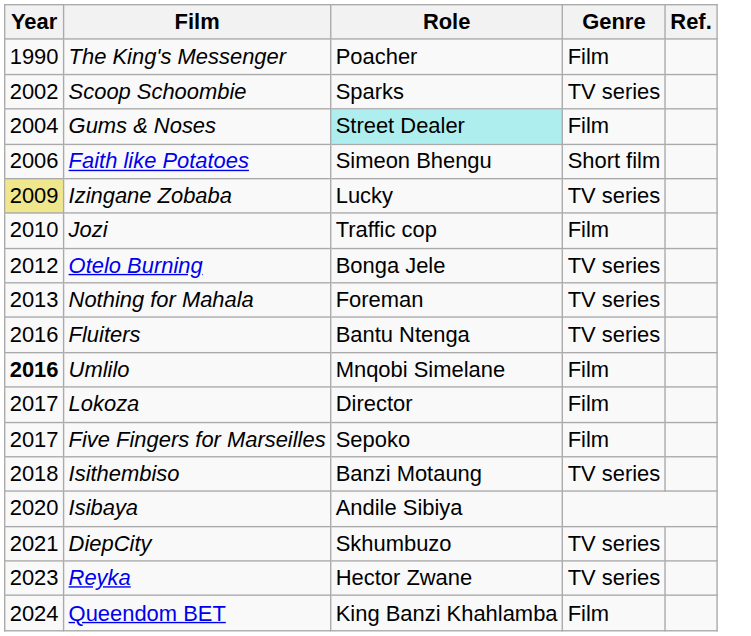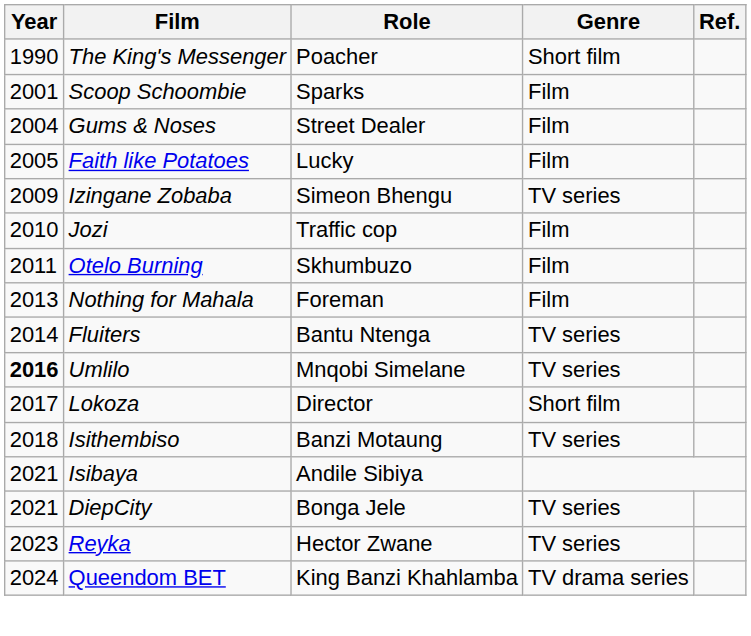 <table class="wikitable">
 <tr>
 <th>Year</th>
 <th>Film</th>
 <th>Role</th>
 <th>Genre</th>
 <th>Ref.</th>
 </tr>
 <tr>
 <td>1990</td>
 <td><em>The King's Messenger</em></td>
 <td>Poacher</td>
-<td>Film</td>
+<td>Short film</td>
 <td></td>
 </tr>
 <tr>
-<td>2002</td>
+<td>2001</td>
 <td><em>Scoop Schoombie</em></td>
 <td>Sparks</td>
-<td>TV series</td>
+<td>Film</td>
 <td></td>
 </tr>
 <tr>
 <td>2004</td>
 <td><em>Gums & Noses</em></td>
-<td style="background: paleturquoise;">Street Dealer</td>
+<td>Street Dealer</td>
 <td>Film</td>
 <td></td>
 </tr>
 <tr>
-<td>2006</td>
+<td>2005</td>
 <td><em><a href='#'>Faith like Potatoes</a></em></td>
-<td>Simeon Bhengu</td>
-<td>Short film</td>
+<td>Lucky</td>
+<td>Film</td>
 <td></td>
 </tr>
 <tr>
-<td style="background: khaki;">2009</td>
+<td>2009</td>
 <td><em>Izingane Zobaba</em></td>
-<td>Lucky</td>
+<td>Simeon Bhengu</td>
 <td>TV series</td>
 <td></td>
 </tr>
 <tr>
 <td>2010</td>
 <td><em>Jozi</em></td>
 <td>Traffic cop</td>
 <td>Film</td>
 <td></td>
 </tr>
 <tr>
-<td>2012</td>
+<td>2011</td>
 <td><em><a href='#'>Otelo Burning</a></em></td>
-<td>Bonga Jele</td>
-<td>TV series</td>
+<td>Skhumbuzo</td>
+<td>Film</td>
 <td></td>
 </tr>
 <tr>
 <td>2013</td>
 <td><em>Nothing for Mahala</em></td>
 <td>Foreman</td>
-<td>TV series</td>
+<td>Film</td>
 <td></td>
 </tr>
 <tr>
-<td>2016</td>
+<td>2014</td>
 <td><em>Fluiters</em></td>
 <td>Bantu Ntenga</td>
 <td>TV series</td>
 <td></td>
 </tr>
 <tr>
 <td><strong>2016</strong></td>
 <td><em>Umlilo</em></td>
 <td>Mnqobi Simelane</td>
-<td>Film</td>
+<td>TV series</td>
 <td></td>
 </tr>
 <tr>
 <td>2017</td>
 <td><em>Lokoza</em></td>
 <td>Director</td>
-<td>Film</td>
-<td></td>
-</tr>
-<tr>
-<td>2017</td>
-<td><em>Five Fingers for Marseilles</em></td>
-<td>Sepoko</td>
-<td>Film</td>
+<td>Short film</td>
 <td></td>
 </tr>
 <tr>
 <td>2018</td>
 <td><em>Isithembiso</em></td>
 <td>Banzi Motaung</td>
 <td>TV series</td>
 <td></td>
 </tr>
 <tr>
-<td>2020</td>
+<td>2021</td>
 <td><em>Isibaya</em></td>
 <td>Andile Sibiya</td>
 </tr>
 <tr>
 <td>2021</td>
 <td><em>DiepCity</em></td>
-<td>Skhumbuzo</td>
+<td>Bonga Jele</td>
 <td>TV series</td>
 <td></td>
 </tr>
 <tr>
 <td>2023</td>
 <td><a href='#'><em>Reyka</em></a></td>
 <td>Hector Zwane</td>
 <td>TV series</td>
 <td></td>
 </tr>
 <tr>
 <td>2024</td>
 <td><a href='#'>Queendom BET</a></td>
 <td>King Banzi Khahlamba</td>
-<td>Film</td>
+<td>TV drama series</td>
 <td></td>
 </tr>
 </table>
